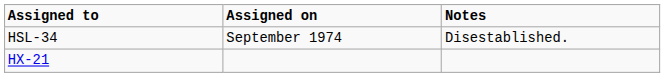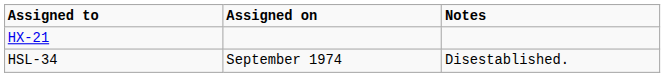 <table class="wikitable" style="width: 70%;">
 <tr>
 <td style="width: 200px;"><strong>Assigned to</strong></td>
 <td style="width: 200px;"><strong>Assigned on</strong></td>
 <td><strong>Notes</strong></td>
 </tr>
 <tr>
+<td><a href='#'>HX-21</a></td>
+<td></td>
+<td></td>
+</tr>
+<tr>
 <td>HSL-34</td>
 <td>September 1974</td>
 <td>Disestablished.</td>
 </tr>
-<tr>
-<td><a href='#'>HX-21</a></td>
-<td></td>
-<td></td>
-</tr>
 </table>
